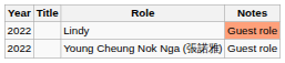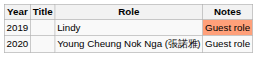 <table class="wikitable">
 <tr>
 <th>Year</th>
 <th>Title</th>
 <th>Role</th>
 <th>Notes</th>
 </tr>
 <tr>
-<td>2022</td>
+<td>2019</td>
 <td><em></em></td>
 <td>Lindy</td>
 <td style="background: lightsalmon;">Guest role</td>
 </tr>
 <tr>
-<td>2022</td>
+<td>2020</td>
 <td><em></em></td>
 <td>Young Cheung Nok Nga (張諾雅)</td>
 <td>Guest role</td>
 </tr>
 </table>
